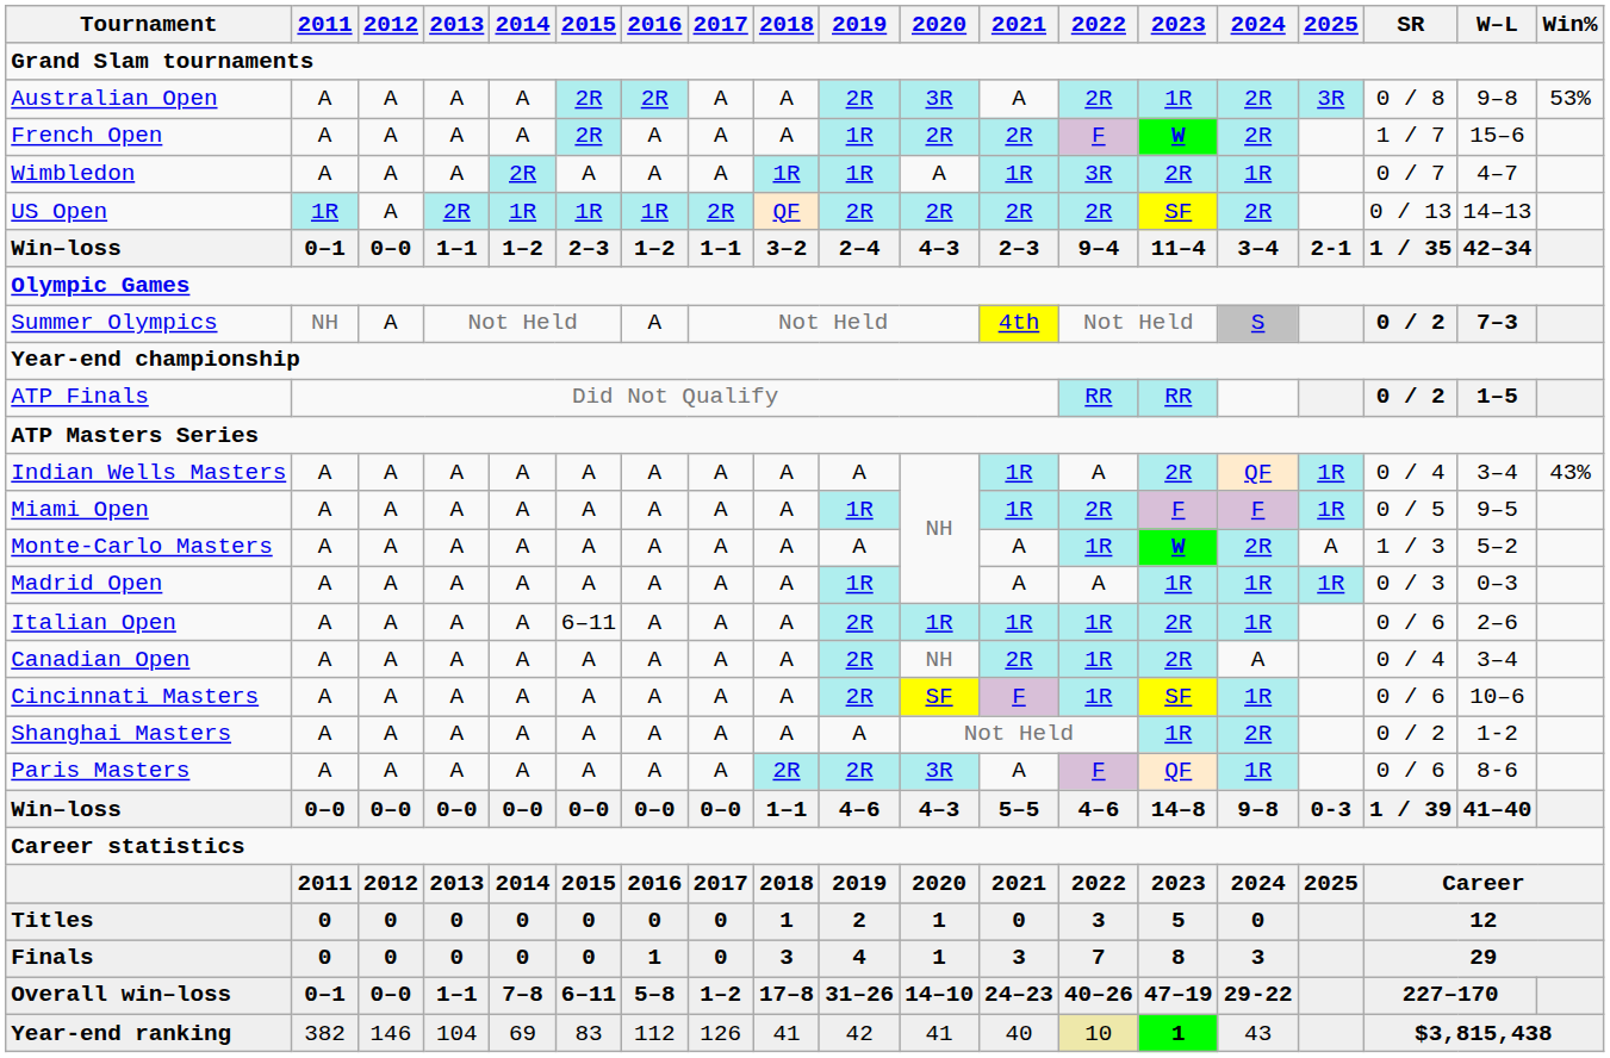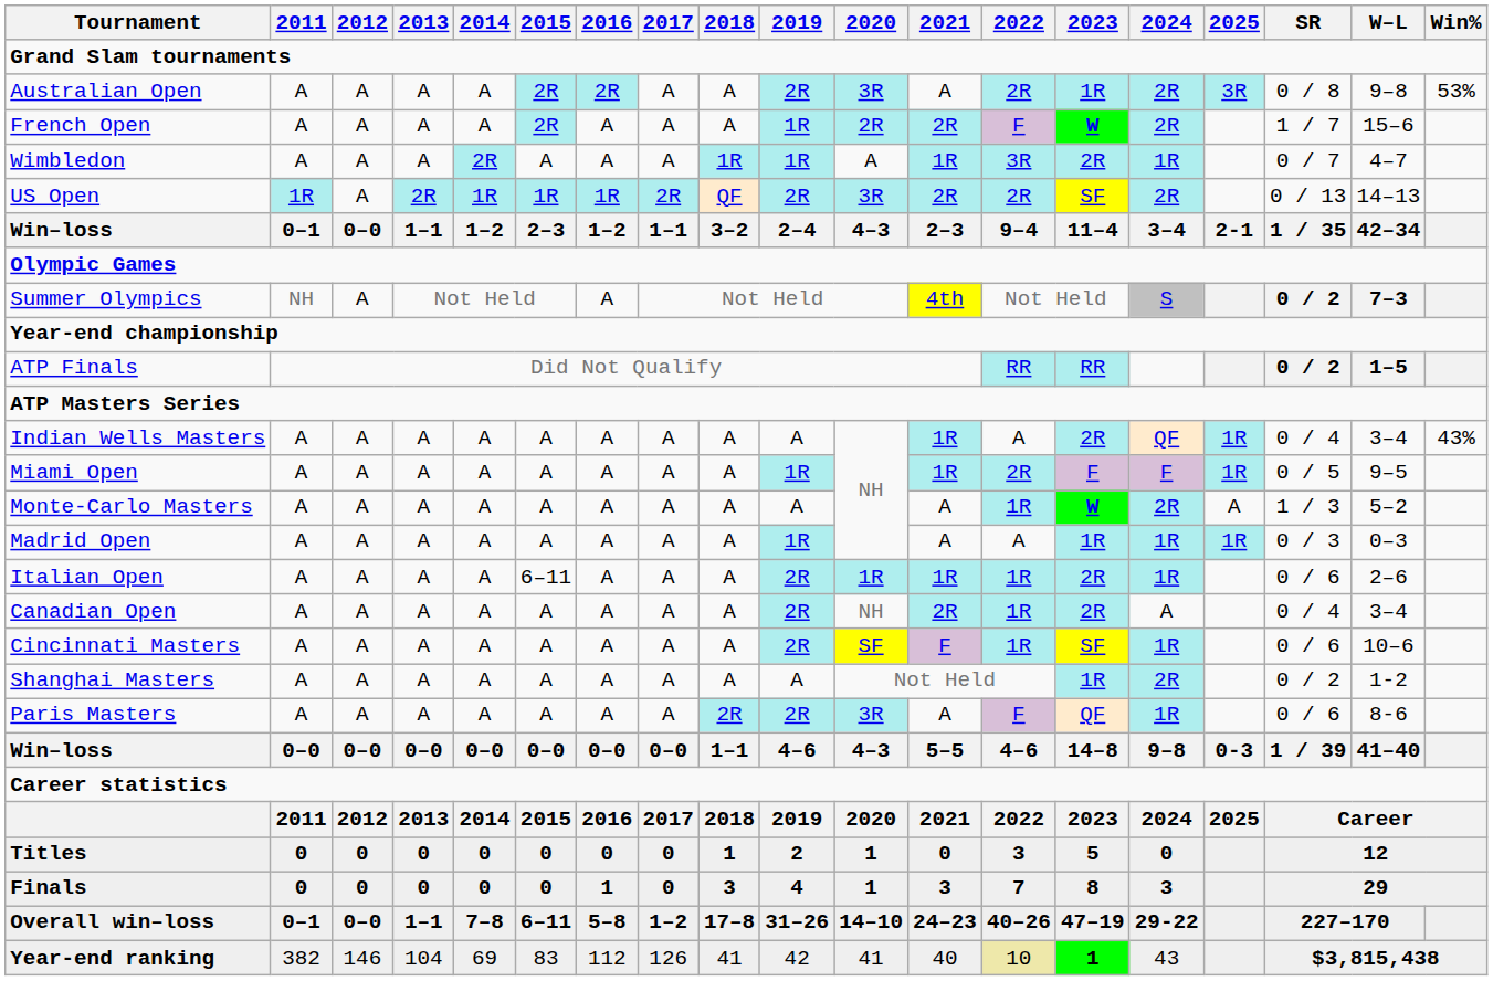 <table class="wikitable nowrap" style=text-align:center;>
 <tr>
 <th>Tournament</th>
 <th><a href='#'>2011</a></th>
 <th><a href='#'>2012</a></th>
 <th><a href='#'>2013</a></th>
 <th><a href='#'>2014</a></th>
 <th><a href='#'>2015</a></th>
 <th><a href='#'>2016</a></th>
 <th><a href='#'>2017</a></th>
 <th><a href='#'>2018</a></th>
 <th><a href='#'>2019</a></th>
 <th><a href='#'>2020</a></th>
 <th><a href='#'>2021</a></th>
 <th><a href='#'>2022</a></th>
 <th><a href='#'>2023</a></th>
 <th><a href='#'>2024</a></th>
 <th><a href='#'>2025</a></th>
 <th>SR</th>
 <th>W–L</th>
 <th>Win%</th>
 </tr>
 <tr>
 <td colspan="19" align="left"><strong>Grand Slam tournaments</strong></td>
 </tr>
 <tr>
 <td align=left><a href='#'>Australian Open</a></td>
 <td>A</td>
 <td>A</td>
 <td>A</td>
 <td>A</td>
 <td bgcolor=afeeee><a href='#'>2R</a></td>
 <td bgcolor=afeeee><a href='#'>2R</a></td>
 <td>A</td>
 <td>A</td>
 <td bgcolor=afeeee><a href='#'>2R</a></td>
 <td bgcolor=afeeee><a href='#'>3R</a></td>
 <td>A</td>
 <td bgcolor=afeeee><a href='#'>2R</a></td>
 <td bgcolor=afeeee><a href='#'>1R</a></td>
 <td bgcolor=afeeee><a href='#'>2R</a></td>
 <td bgcolor=afeeee><a href='#'>3R</a></td>
 <td>0 / 8</td>
 <td>9–8</td>
 <td>53%</td>
 </tr>
 <tr>
 <td align=left><a href='#'>French Open</a></td>
 <td>A</td>
 <td>A</td>
 <td>A</td>
 <td>A</td>
 <td bgcolor=afeeee><a href='#'>2R</a></td>
 <td>A</td>
 <td>A</td>
 <td>A</td>
 <td bgcolor=afeeee><a href='#'>1R</a></td>
 <td bgcolor=afeeee><a href='#'>2R</a></td>
 <td bgcolor=afeeee><a href='#'>2R</a></td>
 <td bgcolor=thistle><a href='#'>F</a></td>
 <td bgcolor=lime><a href='#'><strong>W</strong></a></td>
 <td bgcolor=afeeee><a href='#'>2R</a></td>
 <td></td>
 <td>1 / 7</td>
 <td>15–6</td>
 <td></td>
 </tr>
 <tr>
 <td align=left><a href='#'>Wimbledon</a></td>
 <td>A</td>
 <td>A</td>
 <td>A</td>
 <td bgcolor=afeeee><a href='#'>2R</a></td>
 <td>A</td>
 <td>A</td>
 <td>A</td>
 <td bgcolor=afeeee><a href='#'>1R</a></td>
 <td bgcolor=afeeee><a href='#'>1R</a></td>
 <td>A</td>
 <td bgcolor=afeeee><a href='#'>1R</a></td>
 <td bgcolor=afeeee><a href='#'>3R</a></td>
 <td bgcolor=afeeee><a href='#'>2R</a></td>
 <td bgcolor=afeeee><a href='#'>1R</a></td>
 <td></td>
 <td>0 / 7</td>
 <td>4–7</td>
 <td></td>
 </tr>
 <tr>
 <td align=left><a href='#'>US Open</a></td>
 <td bgcolor=afeeee><a href='#'>1R</a></td>
 <td>A</td>
 <td bgcolor=afeeee><a href='#'>2R</a></td>
 <td bgcolor=afeeee><a href='#'>1R</a></td>
 <td bgcolor=afeeee><a href='#'>1R</a></td>
 <td bgcolor=afeeee><a href='#'>1R</a></td>
 <td bgcolor=afeeee><a href='#'>2R</a></td>
 <td bgcolor=ffebcd><a href='#'>QF</a></td>
 <td bgcolor=afeeee><a href='#'>2R</a></td>
-<td bgcolor=afeeee><a href='#'>2R</a></td>
+<td bgcolor=afeeee><a href='#'>3R</a></td>
 <td bgcolor=afeeee><a href='#'>2R</a></td>
 <td bgcolor=afeeee><a href='#'>2R</a></td>
 <td bgcolor=yellow><a href='#'>SF</a></td>
 <td bgcolor=afeeee><a href='#'>2R</a></td>
 <td></td>
 <td>0 / 13</td>
 <td>14–13</td>
 <td></td>
 </tr>
 <tr>
 <th style=text-align:left>Win–loss</th>
 <th>0–1</th>
 <th>0–0</th>
 <th>1–1</th>
 <th>1–2</th>
 <th>2–3</th>
 <th>1–2</th>
 <th>1–1</th>
 <th>3–2</th>
 <th>2–4</th>
 <th>4–3</th>
 <th>2–3</th>
 <th>9–4</th>
 <th>11–4</th>
 <th>3–4</th>
 <th>2-1</th>
 <th>1 / 35</th>
 <th>42–34</th>
 <th></th>
 </tr>
 <tr>
 <td colspan="19" align="left"><strong><a href='#'>Olympic Games</a></strong></td>
 </tr>
 <tr>
 <td align=left><a href='#'>Summer Olympics</a></td>
 <td style=color:#767676>NH</td>
 <td>A</td>
 <td colspan=3 style=color:#767676>Not Held</td>
 <td>A</td>
 <td colspan=4 style=color:#767676>Not Held</td>
 <td bgcolor=yellow><a href='#'>4th</a></td>
 <td colspan=2 style=color:#767676>Not Held</td>
 <td style=background:silver><a href='#'>S</a></td>
 <th></th>
 <th>0 / 2</th>
 <th>7–3</th>
 <th></th>
 </tr>
 <tr>
 <td colspan="19" align="left"><strong>Year-end championship</strong></td>
 </tr>
 <tr>
 <td align=left><a href='#'>ATP Finals</a></td>
 <td colspan=11 style=color:#767676>Did Not Qualify</td>
 <td bgcolor=afeeee><a href='#'>RR</a></td>
 <td bgcolor=afeeee><a href='#'>RR</a></td>
 <td></td>
 <th></th>
 <th>0 / 2</th>
 <th>1–5</th>
 <th></th>
 </tr>
 <tr>
 <td colspan="19" align="left"><strong>ATP Masters Series</strong></td>
 </tr>
 <tr>
 <td align=left><a href='#'>Indian Wells Masters</a></td>
 <td>A</td>
 <td>A</td>
 <td>A</td>
 <td>A</td>
 <td>A</td>
 <td>A</td>
 <td>A</td>
 <td>A</td>
 <td>A</td>
 <td rowspan="4" style="color:#767676">NH</td>
 <td bgcolor=afeeee><a href='#'>1R</a></td>
 <td>A</td>
 <td bgcolor=afeeee><a href='#'>2R</a></td>
 <td bgcolor=ffebcd><a href='#'>QF</a></td>
 <td bgcolor=afeeee><a href='#'>1R</a></td>
 <td>0 / 4</td>
 <td>3–4</td>
 <td>43%</td>
 </tr>
 <tr>
 <td align=left><a href='#'>Miami Open</a></td>
 <td>A</td>
 <td>A</td>
 <td>A</td>
 <td>A</td>
 <td>A</td>
 <td>A</td>
 <td>A</td>
 <td>A</td>
 <td bgcolor=afeeee><a href='#'>1R</a></td>
 <td bgcolor=afeeee><a href='#'>1R</a></td>
 <td bgcolor=afeeee><a href='#'>2R</a></td>
 <td bgcolor=thistle><a href='#'>F</a></td>
 <td bgcolor=thistle><a href='#'>F</a></td>
 <td bgcolor=afeeee><a href='#'>1R</a></td>
 <td>0 / 5</td>
 <td>9–5</td>
 <td></td>
 </tr>
 <tr>
 <td align=left><a href='#'>Monte-Carlo Masters</a></td>
 <td>A</td>
 <td>A</td>
 <td>A</td>
 <td>A</td>
 <td>A</td>
 <td>A</td>
 <td>A</td>
 <td>A</td>
 <td>A</td>
 <td>A</td>
 <td bgcolor=afeeee><a href='#'>1R</a></td>
 <td bgcolor=lime><a href='#'><strong>W</strong></a></td>
 <td bgcolor=afeeee><a href='#'>2R</a></td>
 <td>A</td>
 <td>1 / 3</td>
 <td>5–2</td>
 <td></td>
 </tr>
 <tr>
 <td align=left><a href='#'>Madrid Open</a></td>
 <td>A</td>
 <td>A</td>
 <td>A</td>
 <td>A</td>
 <td>A</td>
 <td>A</td>
 <td>A</td>
 <td>A</td>
 <td bgcolor=afeeee><a href='#'>1R</a></td>
 <td>A</td>
 <td>A</td>
 <td bgcolor=afeeee><a href='#'>1R</a></td>
 <td bgcolor=afeeee><a href='#'>1R</a></td>
 <td bgcolor=afeeee><a href='#'>1R</a></td>
 <td>0 / 3</td>
 <td>0–3</td>
 <td></td>
 </tr>
 <tr>
 <td align=left><a href='#'>Italian Open</a></td>
 <td>A</td>
 <td>A</td>
 <td>A</td>
 <td>A</td>
 <td>6–11</td>
 <td>A</td>
 <td>A</td>
 <td>A</td>
 <td bgcolor=afeeee><a href='#'>2R</a></td>
 <td bgcolor=afeeee><a href='#'>1R</a></td>
 <td bgcolor=afeeee><a href='#'>1R</a></td>
 <td bgcolor=afeeee><a href='#'>1R</a></td>
 <td bgcolor=afeeee><a href='#'>2R</a></td>
 <td bgcolor=afeeee><a href='#'>1R</a></td>
 <td></td>
 <td>0 / 6</td>
 <td>2–6</td>
 <td></td>
 </tr>
 <tr>
 <td align=left><a href='#'>Canadian Open</a></td>
 <td>A</td>
 <td>A</td>
 <td>A</td>
 <td>A</td>
 <td>A</td>
 <td>A</td>
 <td>A</td>
 <td>A</td>
 <td bgcolor=afeeee><a href='#'>2R</a></td>
 <td style="color:#767676" align=center>NH</td>
 <td bgcolor=afeeee><a href='#'>2R</a></td>
 <td bgcolor=afeeee><a href='#'>1R</a></td>
 <td bgcolor=afeeee><a href='#'>2R</a></td>
 <td>A</td>
 <td></td>
 <td>0 / 4</td>
 <td>3–4</td>
 <td></td>
 </tr>
 <tr>
 <td align=left><a href='#'>Cincinnati Masters</a></td>
 <td>A</td>
 <td>A</td>
 <td>A</td>
 <td>A</td>
 <td>A</td>
 <td>A</td>
 <td>A</td>
 <td>A</td>
 <td bgcolor=afeeee><a href='#'>2R</a></td>
 <td bgcolor=yellow><a href='#'>SF</a></td>
 <td bgcolor=thistle><a href='#'>F</a></td>
 <td bgcolor=afeeee><a href='#'>1R</a></td>
 <td bgcolor=yellow><a href='#'>SF</a></td>
 <td bgcolor=afeeee><a href='#'>1R</a></td>
 <td></td>
 <td>0 / 6</td>
 <td>10–6</td>
 <td></td>
 </tr>
 <tr>
 <td align=left><a href='#'>Shanghai Masters</a></td>
 <td>A</td>
 <td>A</td>
 <td>A</td>
 <td>A</td>
 <td>A</td>
 <td>A</td>
 <td>A</td>
 <td>A</td>
 <td>A</td>
 <td colspan="3" style="color:#767676" align="center">Not Held</td>
 <td bgcolor=afeeee><a href='#'>1R</a></td>
 <td bgcolor=afeeee><a href='#'>2R</a></td>
 <td></td>
 <td>0 / 2</td>
 <td>1-2</td>
 <td></td>
 </tr>
 <tr>
 <td align=left><a href='#'>Paris Masters</a></td>
 <td>A</td>
 <td>A</td>
 <td>A</td>
 <td>A</td>
 <td>A</td>
 <td>A</td>
 <td>A</td>
 <td bgcolor=afeeee><a href='#'>2R</a></td>
 <td bgcolor=afeeee><a href='#'>2R</a></td>
 <td bgcolor=afeeee><a href='#'>3R</a></td>
 <td>A</td>
 <td bgcolor=thistle><a href='#'>F</a></td>
 <td bgcolor=ffebcd><a href='#'>QF</a></td>
 <td bgcolor=afeeee><a href='#'>1R</a></td>
 <td></td>
 <td>0 / 6</td>
 <td>8-6</td>
 <td></td>
 </tr>
 <tr>
 <th style=text-align:left>Win–loss</th>
 <th>0–0</th>
 <th>0–0</th>
 <th>0–0</th>
 <th>0–0</th>
 <th>0–0</th>
 <th>0–0</th>
 <th>0–0</th>
 <th>1–1</th>
 <th>4–6</th>
 <th>4–3</th>
 <th>5–5</th>
 <th>4–6</th>
 <th>14–8</th>
 <th>9–8</th>
 <th>0-3</th>
 <th>1 / 39</th>
 <th>41–40</th>
 <th></th>
 </tr>
 <tr>
 <td colspan="19" align="left"><strong>Career statistics</strong></td>
 </tr>
 <tr>
 <th></th>
 <th>2011</th>
 <th>2012</th>
 <th>2013</th>
 <th>2014</th>
 <th>2015</th>
 <th>2016</th>
 <th>2017</th>
 <th>2018</th>
 <th>2019</th>
 <th>2020</th>
 <th>2021</th>
 <th>2022</th>
 <th>2023</th>
 <th>2024</th>
 <th>2025</th>
 <th colspan="3">Career</th>
 </tr>
 <tr style=font-weight:bold;background:#efefef>
 <td style=text-align:left>Titles</td>
 <td>0</td>
 <td>0</td>
 <td>0</td>
 <td>0</td>
 <td>0</td>
 <td>0</td>
 <td>0</td>
 <td>1</td>
 <td>2</td>
 <td>1</td>
 <td>0</td>
 <td>3</td>
 <td>5</td>
 <td>0</td>
 <td></td>
 <td colspan="3">12</td>
 </tr>
 <tr style=font-weight:bold;background:#efefef>
 <td style=text-align:left>Finals</td>
 <td>0</td>
 <td>0</td>
 <td>0</td>
 <td>0</td>
 <td>0</td>
 <td>1</td>
 <td>0</td>
 <td>3</td>
 <td>4</td>
 <td>1</td>
 <td>3</td>
 <td>7</td>
 <td>8</td>
 <td>3</td>
 <td></td>
 <td colspan="3">29</td>
 </tr>
 <tr style=font-weight:bold;background:#efefef>
 <td style=text-align:left>Overall win–loss</td>
 <td>0–1</td>
 <td>0–0</td>
 <td>1–1</td>
 <td>7–8</td>
 <td>6–11</td>
 <td>5–8</td>
 <td>1–2</td>
 <td>17–8</td>
 <td>31–26</td>
 <td>14–10</td>
 <td>24–23</td>
 <td>40–26</td>
 <td>47–19</td>
 <td>29-22</td>
 <td></td>
 <td colspan="2">227–170</td>
 <td></td>
 </tr>
 <tr style=background:#efefef>
 <td align=left><strong>Year-end ranking</strong></td>
 <td>382</td>
 <td>146</td>
 <td>104</td>
 <td>69</td>
 <td>83</td>
 <td>112</td>
 <td>126</td>
 <td>41</td>
 <td>42</td>
 <td>41</td>
 <td>40</td>
 <td bgcolor=eee8aa>10</td>
 <td bgcolor=lime><strong>1</strong></td>
 <td>43</td>
 <td></td>
 <td colspan="3"><strong>$3,815,438</strong></td>
 </tr>
 </table>
